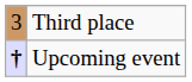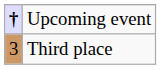 <table class="wikitable">
 <tr>
+</tr>
+<tr>
+<td style="text-align:center; background-color:#DDF;"><strong>†</strong></td>
+<td>Upcoming event</td>
 </tr>
 <tr>
 <td style="text-align:center; background-color:#C96;">3</td>
 <td>Third place</td>
 </tr>
-<tr>
-<td style="text-align:center; background-color:#DDF;"><strong>†</strong></td>
-<td>Upcoming event</td>
-</tr>
 </table>
